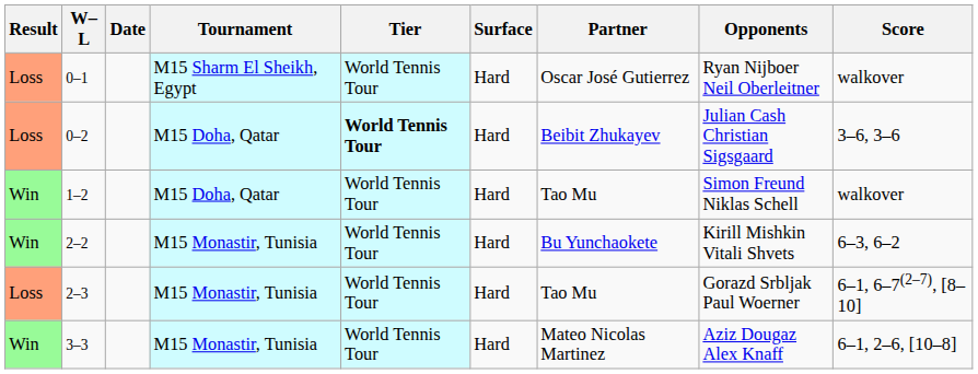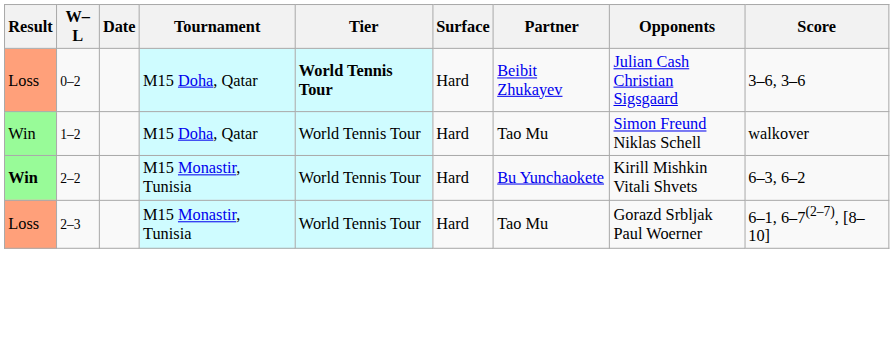 <table class="sortable wikitable">
 <tr>
 <th>Result</th>
 <th class=unsortable>W–L</th>
 <th>Date</th>
 <th>Tournament</th>
 <th>Tier</th>
 <th>Surface</th>
 <th>Partner</th>
 <th>Opponents</th>
 <th class=unsortable>Score</th>
-</tr>
-<tr>
-<td bgcolor=FFA07A>Loss</td>
-<td><small>0–1</small></td>
-<td></td>
-<td style=background:#cffcff>M15 <a href='#'>Sharm El Sheikh</a>, Egypt</td>
-<td style=background:#cffcff>World Tennis Tour</td>
-<td>Hard</td>
-<td> Oscar José Gutierrez</td>
-<td> Ryan Nijboer <br>  <a href='#'>Neil Oberleitner</a></td>
-<td>walkover</td>
 </tr>
 <tr>
 <td bgcolor=FFA07A>Loss</td>
 <td><small>0–2</small></td>
 <td></td>
 <td style=background:#cffcff>M15 <a href='#'>Doha</a>, Qatar</td>
 <td style=background:#cffcff><strong>World Tennis Tour</strong></td>
 <td>Hard</td>
 <td> <a href='#'>Beibit Zhukayev</a></td>
 <td> <a href='#'>Julian Cash</a> <br>  <a href='#'>Christian Sigsgaard</a></td>
 <td>3–6, 3–6</td>
 </tr>
 <tr>
 <td style="background:#98fb98;">Win</td>
 <td><small>1–2</small></td>
 <td></td>
 <td style=background:#cffcff>M15 <a href='#'>Doha</a>, Qatar</td>
 <td style=background:#cffcff>World Tennis Tour</td>
 <td>Hard</td>
 <td> Tao Mu</td>
 <td> <a href='#'>Simon Freund</a> <br>  Niklas Schell</td>
 <td>walkover</td>
 </tr>
 <tr>
-<td style="background:#98fb98;">Win</td>
+<td style="background:#98fb98;"><strong>Win</strong></td>
 <td><small>2–2</small></td>
 <td></td>
 <td style=background:#cffcff>M15 <a href='#'>Monastir</a>, Tunisia</td>
 <td style=background:#cffcff>World Tennis Tour</td>
 <td>Hard</td>
 <td> <a href='#'>Bu Yunchaokete</a></td>
 <td> Kirill Mishkin <br>  Vitali Shvets</td>
 <td>6–3, 6–2</td>
 </tr>
 <tr>
 <td bgcolor=FFA07A>Loss</td>
 <td><small>2–3</small></td>
 <td></td>
 <td style=background:#cffcff>M15 <a href='#'>Monastir</a>, Tunisia</td>
 <td style=background:#cffcff>World Tennis Tour</td>
 <td>Hard</td>
 <td> Tao Mu</td>
 <td> Gorazd Srbljak <br>  Paul Woerner</td>
 <td>6–1, 6–7<sup>(2–7)</sup>, [8–10]</td>
 </tr>
-<tr>
-<td style="background:#98fb98;">Win</td>
-<td><small>3–3</small></td>
-<td></td>
-<td style=background:#cffcff>M15 <a href='#'>Monastir</a>, Tunisia</td>
-<td style=background:#cffcff>World Tennis Tour</td>
-<td>Hard</td>
-<td> Mateo Nicolas Martinez</td>
-<td> <a href='#'>Aziz Dougaz</a> <br>  <a href='#'>Alex Knaff</a></td>
-<td>6–1, 2–6, [10–8]</td>
-</tr>
 </table>
